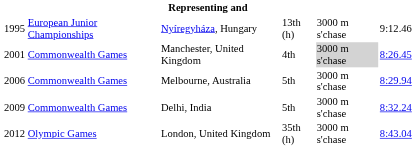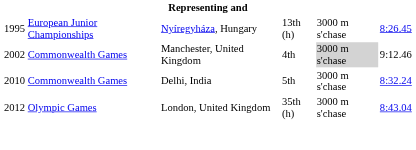 <table>
 <tr>
 <th colspan="6">Representing  and </th>
 </tr>
 <tr>
 <td>1995</td>
 <td><a href='#'>European Junior Championships</a></td>
 <td><a href='#'>Nyíregyháza</a>, Hungary</td>
 <td>13th (h)</td>
 <td>3000 m s'chase</td>
-<td>9:12.46</td>
+<td><a href='#'>8:26.45</a></td>
 </tr>
 <tr>
-<td>2001</td>
+<td>2002</td>
 <td><a href='#'>Commonwealth Games</a></td>
 <td>Manchester, United Kingdom</td>
 <td>4th</td>
 <td style="background: lightgrey;">3000 m s'chase</td>
-<td><a href='#'>8:26.45</a></td>
+<td>9:12.46</td>
 </tr>
 <tr>
-<td>2006</td>
-<td><a href='#'>Commonwealth Games</a></td>
-<td>Melbourne, Australia</td>
-<td>5th</td>
-<td>3000 m s'chase</td>
-<td><a href='#'>8:29.94</a></td>
-</tr>
-<tr>
-<td>2009</td>
+<td>2010</td>
 <td><a href='#'>Commonwealth Games</a></td>
 <td>Delhi, India</td>
 <td>5th</td>
 <td>3000 m s'chase</td>
 <td><a href='#'>8:32.24</a></td>
 </tr>
 <tr>
 <td>2012</td>
 <td><a href='#'>Olympic Games</a></td>
 <td>London, United Kingdom</td>
 <td>35th (h)</td>
 <td>3000 m s'chase</td>
 <td><a href='#'>8:43.04</a></td>
 </tr>
 </table>
